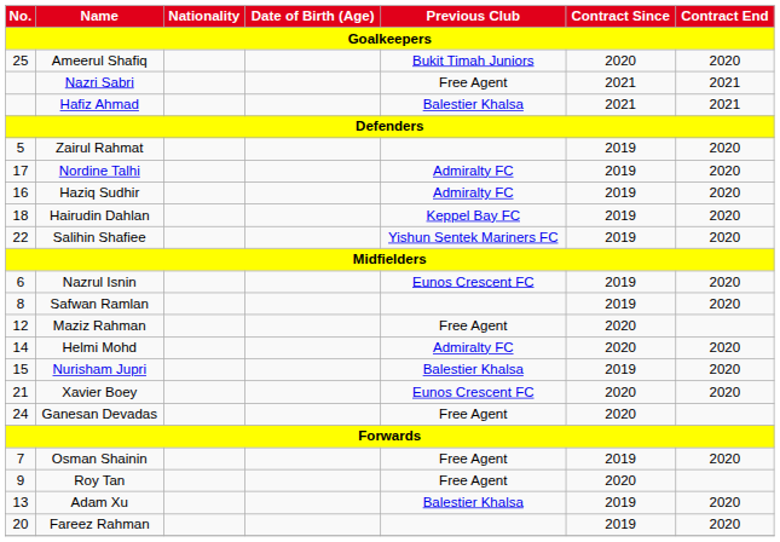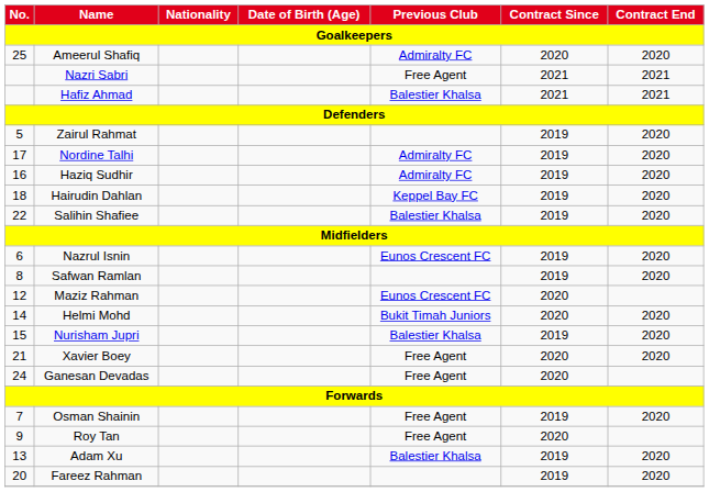 <table class="wikitable" style="text-align:center; font-size:100%; width:100%;">
 <tr>
 <th style="background:#e1001a; color:white; text-align:center;">No.</th>
 <th style="background:#e1001a; color:white; text-align:center;">Name</th>
 <th style="background:#e1001a; color:white; text-align:center;">Nationality</th>
 <th style="background:#e1001a; color:white; text-align:center;">Date of Birth (Age)</th>
 <th style="background:#e1001a; color:white; text-align:center;">Previous Club</th>
 <th style="background:#e1001a; color:white; text-align:center;">Contract Since</th>
 <th style="background:#e1001a; color:white; text-align:center;">Contract End</th>
 </tr>
 <tr>
 <th colspan="8" style="background:yellow; color:black; text-align:center;">Goalkeepers</th>
 </tr>
 <tr>
 <td>25</td>
 <td>Ameerul Shafiq</td>
 <td></td>
 <td></td>
-<td> <a href='#'>Bukit Timah Juniors</a></td>
+<td> <a href='#'>Admiralty FC</a></td>
 <td>2020</td>
 <td>2020</td>
 </tr>
 <tr>
 <td></td>
 <td><a href='#'>Nazri Sabri</a></td>
 <td></td>
 <td></td>
 <td>Free Agent</td>
 <td>2021</td>
 <td>2021</td>
 </tr>
 <tr>
 <td></td>
 <td><a href='#'>Hafiz Ahmad</a></td>
 <td></td>
 <td></td>
 <td> <a href='#'>Balestier Khalsa</a></td>
 <td>2021</td>
 <td>2021</td>
 </tr>
 <tr>
 <th colspan="8" style="background:yellow; color:black; text-align:center;">Defenders</th>
 </tr>
 <tr>
 <td>5</td>
 <td>Zairul Rahmat</td>
 <td></td>
 <td></td>
 <td></td>
 <td>2019</td>
 <td>2020</td>
 </tr>
 <tr>
 <td>17</td>
 <td><a href='#'>Nordine Talhi</a></td>
 <td></td>
 <td></td>
 <td> <a href='#'>Admiralty FC</a></td>
 <td>2019</td>
 <td>2020</td>
 </tr>
 <tr>
 <td>16</td>
 <td>Haziq Sudhir</td>
 <td></td>
 <td></td>
 <td> <a href='#'>Admiralty FC</a></td>
 <td>2019</td>
 <td>2020</td>
 </tr>
 <tr>
 <td>18</td>
 <td>Hairudin Dahlan</td>
 <td></td>
 <td></td>
 <td> <a href='#'>Keppel Bay FC</a></td>
 <td>2019</td>
 <td>2020</td>
 </tr>
 <tr>
 <td>22</td>
 <td>Salihin Shafiee</td>
 <td></td>
 <td></td>
-<td> <a href='#'>Yishun Sentek Mariners FC</a></td>
+<td> <a href='#'>Balestier Khalsa</a></td>
 <td>2019</td>
 <td>2020</td>
 </tr>
 <tr>
 <th colspan="8" style="background:yellow; color:black; text-align:center;">Midfielders</th>
 </tr>
 <tr>
 <td>6</td>
 <td>Nazrul Isnin</td>
 <td></td>
 <td></td>
 <td> <a href='#'>Eunos Crescent FC</a></td>
 <td>2019</td>
 <td>2020</td>
 </tr>
 <tr>
 <td>8</td>
 <td>Safwan Ramlan</td>
 <td></td>
 <td></td>
 <td></td>
 <td>2019</td>
 <td>2020</td>
 </tr>
 <tr>
 <td>12</td>
 <td>Maziz Rahman</td>
 <td></td>
 <td></td>
-<td>Free Agent</td>
+<td> <a href='#'>Eunos Crescent FC</a></td>
 <td>2020</td>
 <td></td>
 </tr>
 <tr>
 <td>14</td>
 <td>Helmi Mohd</td>
 <td></td>
 <td></td>
-<td> <a href='#'>Admiralty FC</a></td>
+<td> <a href='#'>Bukit Timah Juniors</a></td>
 <td>2020</td>
 <td>2020</td>
 </tr>
 <tr>
 <td>15</td>
 <td><a href='#'>Nurisham Jupri</a></td>
 <td></td>
 <td></td>
 <td> <a href='#'>Balestier Khalsa</a></td>
 <td>2019</td>
 <td>2020</td>
 </tr>
 <tr>
 <td>21</td>
 <td>Xavier Boey</td>
 <td></td>
 <td></td>
-<td> <a href='#'>Eunos Crescent FC</a></td>
+<td>Free Agent</td>
 <td>2020</td>
 <td>2020</td>
 </tr>
 <tr>
 <td>24</td>
 <td>Ganesan Devadas</td>
 <td></td>
 <td></td>
 <td>Free Agent</td>
 <td>2020</td>
 <td></td>
 </tr>
 <tr>
 <th colspan="8" style="background:yellow; color:black; text-align:center;">Forwards</th>
 </tr>
 <tr>
 <td>7</td>
 <td>Osman Shainin</td>
 <td></td>
 <td></td>
 <td>Free Agent</td>
 <td>2019</td>
 <td>2020</td>
 </tr>
 <tr>
 <td>9</td>
 <td>Roy Tan</td>
 <td></td>
 <td></td>
 <td>Free Agent</td>
 <td>2020</td>
 <td></td>
 </tr>
 <tr>
 <td>13</td>
 <td>Adam Xu</td>
 <td></td>
 <td></td>
 <td> <a href='#'>Balestier Khalsa</a></td>
 <td>2019</td>
 <td>2020</td>
 </tr>
 <tr>
 <td>20</td>
 <td>Fareez Rahman</td>
 <td></td>
 <td></td>
 <td></td>
 <td>2019</td>
 <td>2020</td>
 </tr>
 <tr>
 </tr>
 </table>
